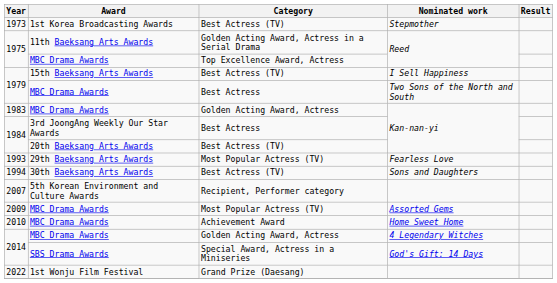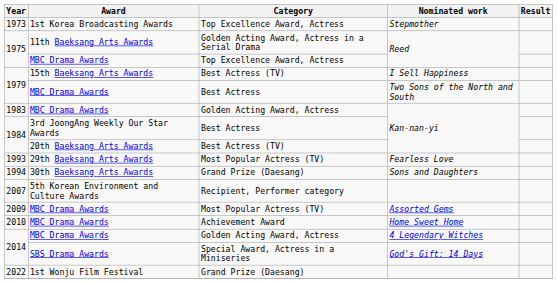 <table class="wikitable">
 <tr>
 <th>Year</th>
 <th>Award</th>
 <th>Category</th>
 <th>Nominated work</th>
 <th>Result</th>
 </tr>
 <tr>
 <td>1973</td>
 <td>1st Korea Broadcasting Awards</td>
-<td>Best Actress (TV)</td>
+<td>Top Excellence Award, Actress</td>
 <td><em>Stepmother</em></td>
 <td></td>
 </tr>
 <tr>
 <td rowspan=2>1975</td>
 <td>11th <a href='#'>Baeksang Arts Awards</a></td>
 <td>Golden Acting Award, Actress in a Serial Drama</td>
 <td rowspan=2><em>Reed</em></td>
 <td></td>
 </tr>
 <tr>
 <td><a href='#'>MBC Drama Awards</a></td>
 <td>Top Excellence Award, Actress</td>
 <td></td>
 </tr>
 <tr>
 <td rowspan=2>1979</td>
 <td>15th <a href='#'>Baeksang Arts Awards</a></td>
 <td>Best Actress (TV)</td>
 <td><em>I Sell Happiness</em></td>
 <td></td>
 </tr>
 <tr>
 <td><a href='#'>MBC Drama Awards</a></td>
 <td>Best Actress</td>
 <td><em>Two Sons of the North and South</em></td>
 <td></td>
 </tr>
 <tr>
 <td>1983</td>
 <td><a href='#'>MBC Drama Awards</a></td>
 <td>Golden Acting Award, Actress</td>
 <td rowspan=3><em>Kan-nan-yi</em></td>
 <td></td>
 </tr>
 <tr>
 <td rowspan=2>1984</td>
 <td>3rd JoongAng Weekly Our Star Awards</td>
 <td>Best Actress</td>
 <td></td>
 </tr>
 <tr>
 <td>20th <a href='#'>Baeksang Arts Awards</a></td>
 <td>Best Actress (TV)</td>
 <td></td>
 </tr>
 <tr>
 <td>1993</td>
 <td>29th <a href='#'>Baeksang Arts Awards</a></td>
 <td>Most Popular Actress (TV)</td>
 <td><em>Fearless Love</em></td>
 <td></td>
 </tr>
 <tr>
 <td>1994</td>
 <td>30th <a href='#'>Baeksang Arts Awards</a></td>
-<td>Best Actress (TV)</td>
+<td>Grand Prize (Daesang)</td>
 <td><em>Sons and Daughters</em></td>
 <td></td>
 </tr>
 <tr>
 <td>2007</td>
 <td>5th Korean Environment and Culture Awards</td>
 <td>Recipient, Performer category</td>
 <td></td>
 <td></td>
 </tr>
 <tr>
 <td>2009</td>
 <td><a href='#'>MBC Drama Awards</a></td>
 <td>Most Popular Actress (TV)</td>
 <td><em><a href='#'>Assorted Gems</a></em></td>
 <td></td>
 </tr>
 <tr>
 <td>2010</td>
 <td><a href='#'>MBC Drama Awards</a></td>
 <td>Achievement Award</td>
 <td><em><a href='#'>Home Sweet Home</a></em></td>
 <td></td>
 </tr>
 <tr>
 <td rowspan=2>2014</td>
 <td><a href='#'>MBC Drama Awards</a></td>
 <td>Golden Acting Award, Actress</td>
 <td><em><a href='#'>4 Legendary Witches</a></em></td>
 <td></td>
 </tr>
 <tr>
 <td><a href='#'>SBS Drama Awards</a></td>
 <td>Special Award, Actress in a Miniseries</td>
 <td><em><a href='#'>God's Gift: 14 Days</a></em></td>
 <td></td>
 </tr>
 <tr>
 <td>2022</td>
 <td>1st Wonju Film Festival</td>
 <td>Grand Prize (Daesang)</td>
 <td></td>
 <td></td>
 </tr>
 <tr>
 </tr>
 </table>
